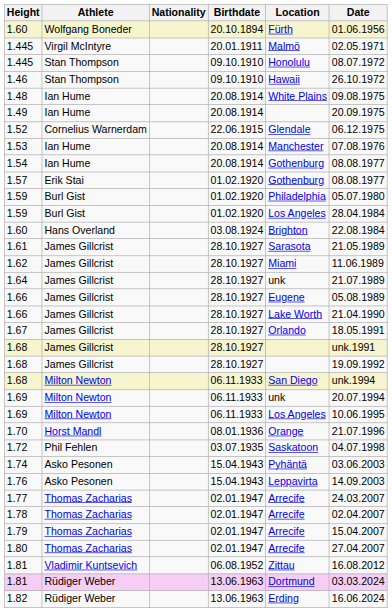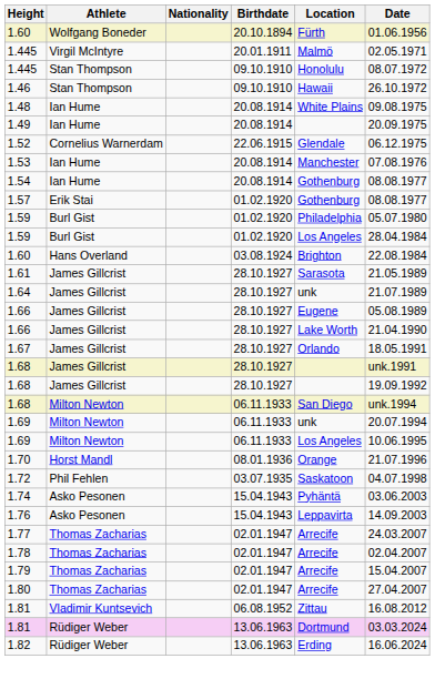 <table class="wikitable">
 <tr>
 <th>Height</th>
 <th>Athlete</th>
 <th>Nationality</th>
 <th>Birthdate</th>
 <th>Location</th>
 <th>Date</th>
 </tr>
 <tr style="background:#f6f5ce;">
 <td>1.60</td>
 <td>Wolfgang Boneder</td>
 <td></td>
 <td>20.10.1894</td>
 <td><a href='#'>Fürth</a></td>
 <td>01.06.1956</td>
 </tr>
 <tr>
 <td>1.445</td>
 <td>Virgil McIntyre</td>
 <td></td>
 <td>20.01.1911</td>
 <td><a href='#'>Malmö</a></td>
 <td>02.05.1971</td>
 </tr>
 <tr>
 <td>1.445</td>
 <td>Stan Thompson</td>
 <td></td>
 <td>09.10.1910</td>
 <td><a href='#'>Honolulu</a></td>
 <td>08.07.1972</td>
 </tr>
 <tr>
 <td>1.46</td>
 <td>Stan Thompson</td>
 <td></td>
 <td>09.10.1910</td>
 <td><a href='#'>Hawaii</a></td>
 <td>26.10.1972</td>
 </tr>
 <tr>
 <td>1.48</td>
 <td>Ian Hume</td>
 <td></td>
 <td>20.08.1914</td>
 <td><a href='#'>White Plains</a></td>
 <td>09.08.1975</td>
 </tr>
 <tr>
 <td>1.49</td>
 <td>Ian Hume</td>
 <td></td>
 <td>20.08.1914</td>
 <td></td>
 <td>20.09.1975</td>
 </tr>
 <tr>
 <td>1.52</td>
 <td>Cornelius Warnerdam</td>
 <td></td>
 <td>22.06.1915</td>
 <td><a href='#'>Glendale</a></td>
 <td>06.12.1975</td>
 </tr>
 <tr>
 <td>1.53</td>
 <td>Ian Hume</td>
 <td></td>
 <td>20.08.1914</td>
 <td><a href='#'>Manchester</a></td>
 <td>07.08.1976</td>
 </tr>
 <tr>
 <td>1.54</td>
 <td>Ian Hume</td>
 <td></td>
 <td>20.08.1914</td>
 <td><a href='#'>Gothenburg</a></td>
 <td>08.08.1977</td>
 </tr>
 <tr>
 <td>1.57</td>
 <td>Erik Stai</td>
 <td></td>
 <td>01.02.1920</td>
 <td><a href='#'>Gothenburg</a></td>
 <td>08.08.1977</td>
 </tr>
 <tr>
 <td>1.59</td>
 <td>Burl Gist</td>
 <td></td>
 <td>01.02.1920</td>
 <td><a href='#'>Philadelphia</a></td>
 <td>05.07.1980</td>
 </tr>
 <tr>
 <td>1.59</td>
 <td>Burl Gist</td>
 <td></td>
 <td>01.02.1920</td>
 <td><a href='#'>Los Angeles</a></td>
 <td>28.04.1984</td>
 </tr>
 <tr>
 <td>1.60</td>
 <td>Hans Overland</td>
 <td></td>
 <td>03.08.1924</td>
 <td><a href='#'>Brighton</a></td>
 <td>22.08.1984</td>
 </tr>
 <tr>
 <td>1.61</td>
 <td>James Gillcrist</td>
 <td></td>
 <td>28.10.1927</td>
 <td><a href='#'>Sarasota</a></td>
 <td>21.05.1989</td>
-</tr>
-<tr>
-<td>1.62</td>
-<td>James Gillcrist</td>
-<td></td>
-<td>28.10.1927</td>
-<td><a href='#'>Miami</a></td>
-<td>11.06.1989</td>
 </tr>
 <tr>
 <td>1.64</td>
 <td>James Gillcrist</td>
 <td></td>
 <td>28.10.1927</td>
 <td>unk</td>
 <td>21.07.1989</td>
 </tr>
 <tr>
 <td>1.66</td>
 <td>James Gillcrist</td>
 <td></td>
 <td>28.10.1927</td>
 <td><a href='#'>Eugene</a></td>
 <td>05.08.1989</td>
 </tr>
 <tr>
 <td>1.66</td>
 <td>James Gillcrist</td>
 <td></td>
 <td>28.10.1927</td>
 <td><a href='#'>Lake Worth</a></td>
 <td>21.04.1990</td>
 </tr>
 <tr>
 <td>1.67</td>
 <td>James Gillcrist</td>
 <td></td>
 <td>28.10.1927</td>
 <td><a href='#'>Orlando</a></td>
 <td>18.05.1991</td>
 </tr>
 <tr style="background:#f6f5ce;">
 <td>1.68</td>
 <td>James Gillcrist</td>
 <td></td>
 <td>28.10.1927</td>
 <td></td>
 <td>unk.1991</td>
 </tr>
 <tr>
 <td>1.68</td>
 <td>James Gillcrist</td>
 <td></td>
 <td>28.10.1927</td>
 <td></td>
 <td>19.09.1992</td>
 </tr>
 <tr style="background:#f6f5ce;">
 <td>1.68</td>
 <td><a href='#'>Milton Newton</a></td>
 <td></td>
 <td>06.11.1933</td>
 <td><a href='#'>San Diego</a></td>
 <td>unk.1994</td>
 </tr>
 <tr>
 <td>1.69</td>
 <td><a href='#'>Milton Newton</a></td>
 <td></td>
 <td>06.11.1933</td>
 <td>unk</td>
 <td>20.07.1994</td>
 </tr>
 <tr>
 <td>1.69</td>
 <td><a href='#'>Milton Newton</a></td>
 <td></td>
 <td>06.11.1933</td>
 <td><a href='#'>Los Angeles</a></td>
 <td>10.06.1995</td>
 </tr>
 <tr>
 <td>1.70</td>
 <td><a href='#'>Horst Mandl</a></td>
 <td></td>
 <td>08.01.1936</td>
 <td><a href='#'>Orange</a></td>
 <td>21.07.1996</td>
 </tr>
 <tr>
 <td>1.72</td>
 <td>Phil Fehlen</td>
 <td></td>
 <td>03.07.1935</td>
 <td><a href='#'>Saskatoon</a></td>
 <td>04.07.1998</td>
 </tr>
 <tr>
 <td>1.74</td>
 <td>Asko Pesonen</td>
 <td></td>
 <td>15.04.1943</td>
 <td><a href='#'>Pyhäntä</a></td>
 <td>03.06.2003</td>
 </tr>
 <tr>
 <td>1.76</td>
 <td>Asko Pesonen</td>
 <td></td>
 <td>15.04.1943</td>
 <td><a href='#'>Leppavirta</a></td>
 <td>14.09.2003</td>
 </tr>
 <tr>
 <td>1.77</td>
 <td><a href='#'>Thomas Zacharias</a></td>
 <td></td>
 <td>02.01.1947</td>
 <td><a href='#'>Arrecife</a></td>
 <td>24.03.2007</td>
 </tr>
 <tr>
 <td>1.78</td>
 <td><a href='#'>Thomas Zacharias</a></td>
 <td></td>
 <td>02.01.1947</td>
 <td><a href='#'>Arrecife</a></td>
 <td>02.04.2007</td>
 </tr>
 <tr>
 <td>1.79</td>
 <td><a href='#'>Thomas Zacharias</a></td>
 <td></td>
 <td>02.01.1947</td>
 <td><a href='#'>Arrecife</a></td>
 <td>15.04.2007</td>
 </tr>
 <tr>
 <td>1.80</td>
 <td><a href='#'>Thomas Zacharias</a></td>
 <td></td>
 <td>02.01.1947</td>
 <td><a href='#'>Arrecife</a></td>
 <td>27.04.2007</td>
 </tr>
 <tr>
 <td>1.81</td>
 <td><a href='#'>Vladimir Kuntsevich</a></td>
 <td></td>
 <td>06.08.1952</td>
 <td><a href='#'>Zittau</a></td>
 <td>16.08.2012</td>
 </tr>
 <tr style="background:#f6cef5;">
 <td>1.81 </td>
 <td>Rüdiger Weber</td>
 <td></td>
 <td>13.06.1963</td>
 <td><a href='#'>Dortmund</a></td>
 <td>03.03.2024</td>
 </tr>
 <tr>
 <td>1.82</td>
 <td>Rüdiger Weber</td>
 <td></td>
 <td>13.06.1963</td>
 <td><a href='#'>Erding</a></td>
 <td>16.06.2024</td>
 </tr>
 </table>
